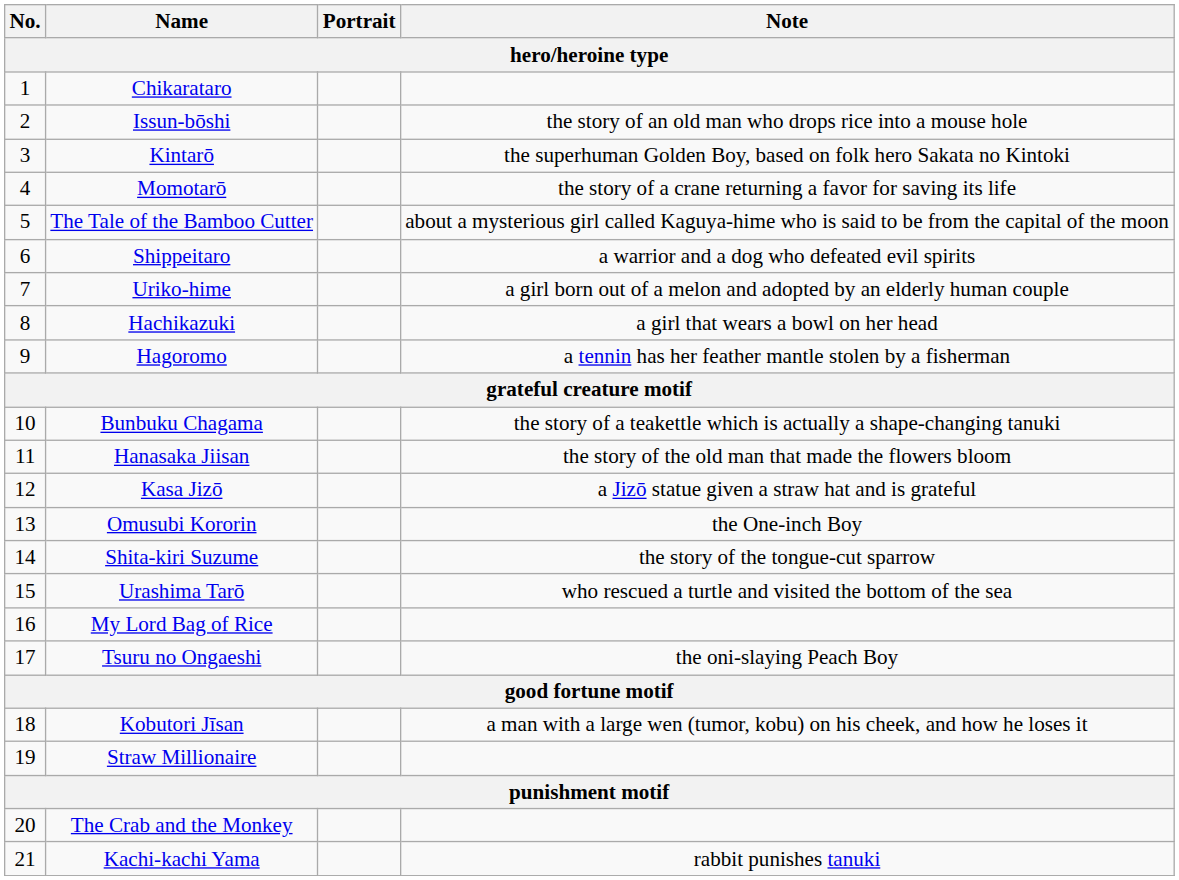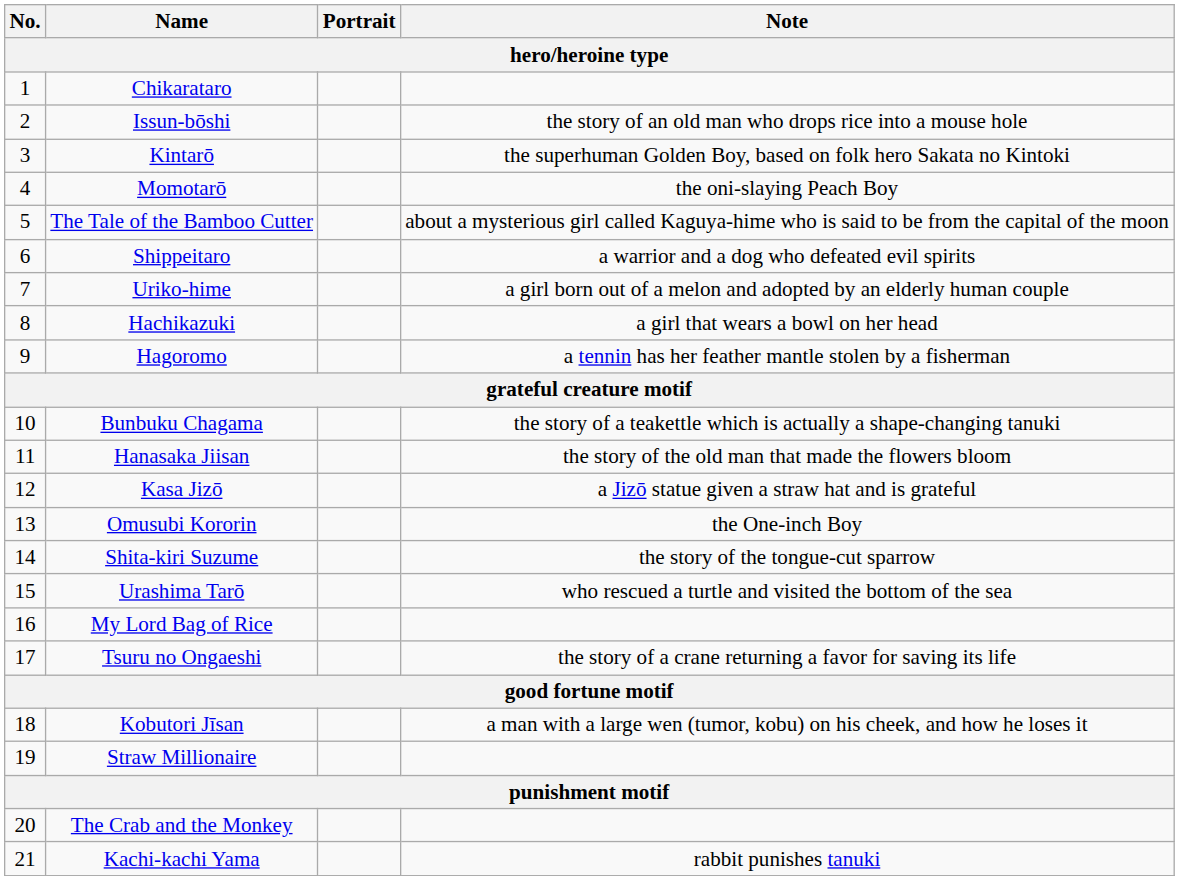 <table class="wikitable" style="text-align:center">
 <tr>
 <th>No.</th>
 <th>Name</th>
 <th>Portrait</th>
 <th>Note</th>
 </tr>
 <tr>
 <th colspan="6"><strong>hero/heroine type</strong></th>
 </tr>
 <tr>
 <td>1</td>
 <td><a href='#'>Chikarataro</a></td>
 <td></td>
 <td></td>
 </tr>
 <tr>
 <td>2</td>
 <td><a href='#'>Issun-bōshi</a></td>
 <td></td>
 <td>the story of an old man who drops rice into a mouse hole</td>
 </tr>
 <tr>
 <td>3</td>
 <td><a href='#'>Kintarō</a></td>
 <td></td>
 <td>the superhuman Golden Boy, based on folk hero Sakata no Kintoki</td>
 </tr>
 <tr>
 <td>4</td>
 <td><a href='#'>Momotarō</a></td>
 <td></td>
-<td>the story of a crane returning a favor for saving its life</td>
+<td>the oni-slaying Peach Boy</td>
 </tr>
 <tr>
 <td>5</td>
 <td><a href='#'>The Tale of the Bamboo Cutter</a></td>
 <td></td>
 <td>about a mysterious girl called Kaguya-hime who is said to be from the capital of the moon</td>
 </tr>
 <tr>
 <td>6</td>
 <td><a href='#'>Shippeitaro</a></td>
 <td></td>
 <td>a warrior and a dog who defeated evil spirits</td>
 </tr>
 <tr>
 <td>7</td>
 <td><a href='#'>Uriko-hime</a></td>
 <td></td>
 <td>a girl born out of a melon and adopted by an elderly human couple</td>
 </tr>
 <tr>
 <td>8</td>
 <td><a href='#'>Hachikazuki</a></td>
 <td></td>
 <td>a girl that wears a bowl on her head</td>
 </tr>
 <tr>
 <td>9</td>
 <td><a href='#'>Hagoromo</a></td>
 <td></td>
 <td>a <a href='#'>tennin</a> has her feather mantle stolen by a fisherman</td>
 </tr>
 <tr>
 <th colspan="6"><strong>grateful creature motif</strong></th>
 </tr>
 <tr>
 <td>10</td>
 <td><a href='#'>Bunbuku Chagama</a></td>
 <td></td>
 <td>the story of a teakettle which is actually a shape-changing tanuki</td>
 </tr>
 <tr>
 <td>11</td>
 <td><a href='#'>Hanasaka Jiisan</a></td>
 <td></td>
 <td>the story of the old man that made the flowers bloom</td>
 </tr>
 <tr>
 <td>12</td>
 <td><a href='#'>Kasa Jizō</a></td>
 <td></td>
 <td>a <a href='#'>Jizō</a> statue given a straw hat and is grateful</td>
 </tr>
 <tr>
 <td>13</td>
 <td><a href='#'>Omusubi Kororin</a></td>
 <td></td>
 <td>the One-inch Boy</td>
 </tr>
 <tr>
 <td>14</td>
 <td><a href='#'>Shita-kiri Suzume</a></td>
 <td></td>
 <td>the story of the tongue-cut sparrow</td>
 </tr>
 <tr>
 <td>15</td>
 <td><a href='#'>Urashima Tarō</a></td>
 <td></td>
 <td>who rescued a turtle and visited the bottom of the sea</td>
 </tr>
 <tr>
 <td>16</td>
 <td><a href='#'>My Lord Bag of Rice</a></td>
 <td></td>
 <td></td>
 </tr>
 <tr>
 <td>17</td>
 <td><a href='#'>Tsuru no Ongaeshi</a></td>
 <td></td>
-<td>the oni-slaying Peach Boy</td>
+<td>the story of a crane returning a favor for saving its life</td>
 </tr>
 <tr>
 <th colspan="6"><strong>good fortune motif</strong></th>
 </tr>
 <tr>
 <td>18</td>
 <td><a href='#'>Kobutori Jīsan</a></td>
 <td></td>
 <td>a man with a large wen (tumor, kobu) on his cheek, and how he loses it</td>
 </tr>
 <tr>
 <td>19</td>
 <td><a href='#'>Straw Millionaire</a></td>
 <td></td>
 <td></td>
 </tr>
 <tr>
 <th colspan="6"><strong>punishment motif</strong></th>
 </tr>
 <tr>
 <td>20</td>
 <td><a href='#'>The Crab and the Monkey</a></td>
 <td></td>
 <td></td>
 </tr>
 <tr>
 <td>21</td>
 <td><a href='#'>Kachi-kachi Yama</a></td>
 <td></td>
 <td>rabbit punishes <a href='#'>tanuki</a></td>
 </tr>
 <tr>
 </tr>
 </table>
